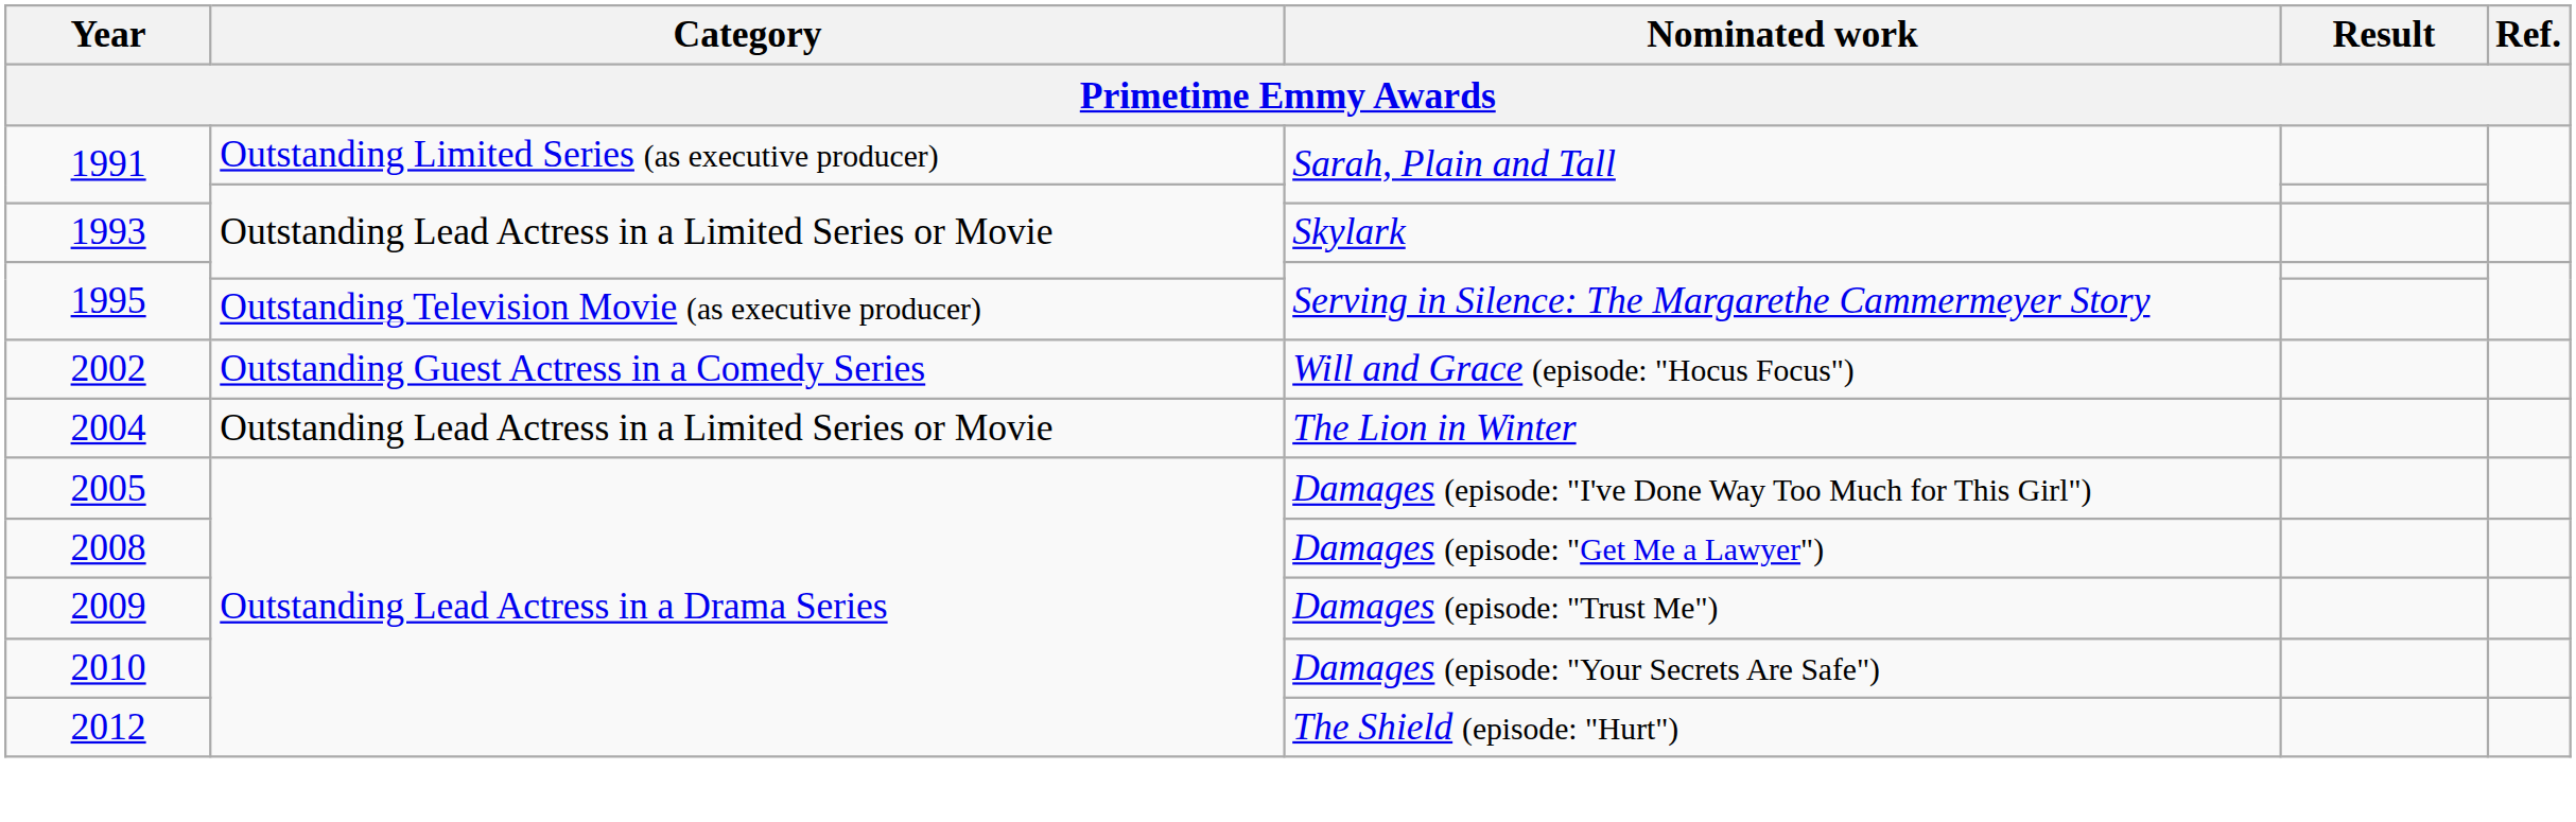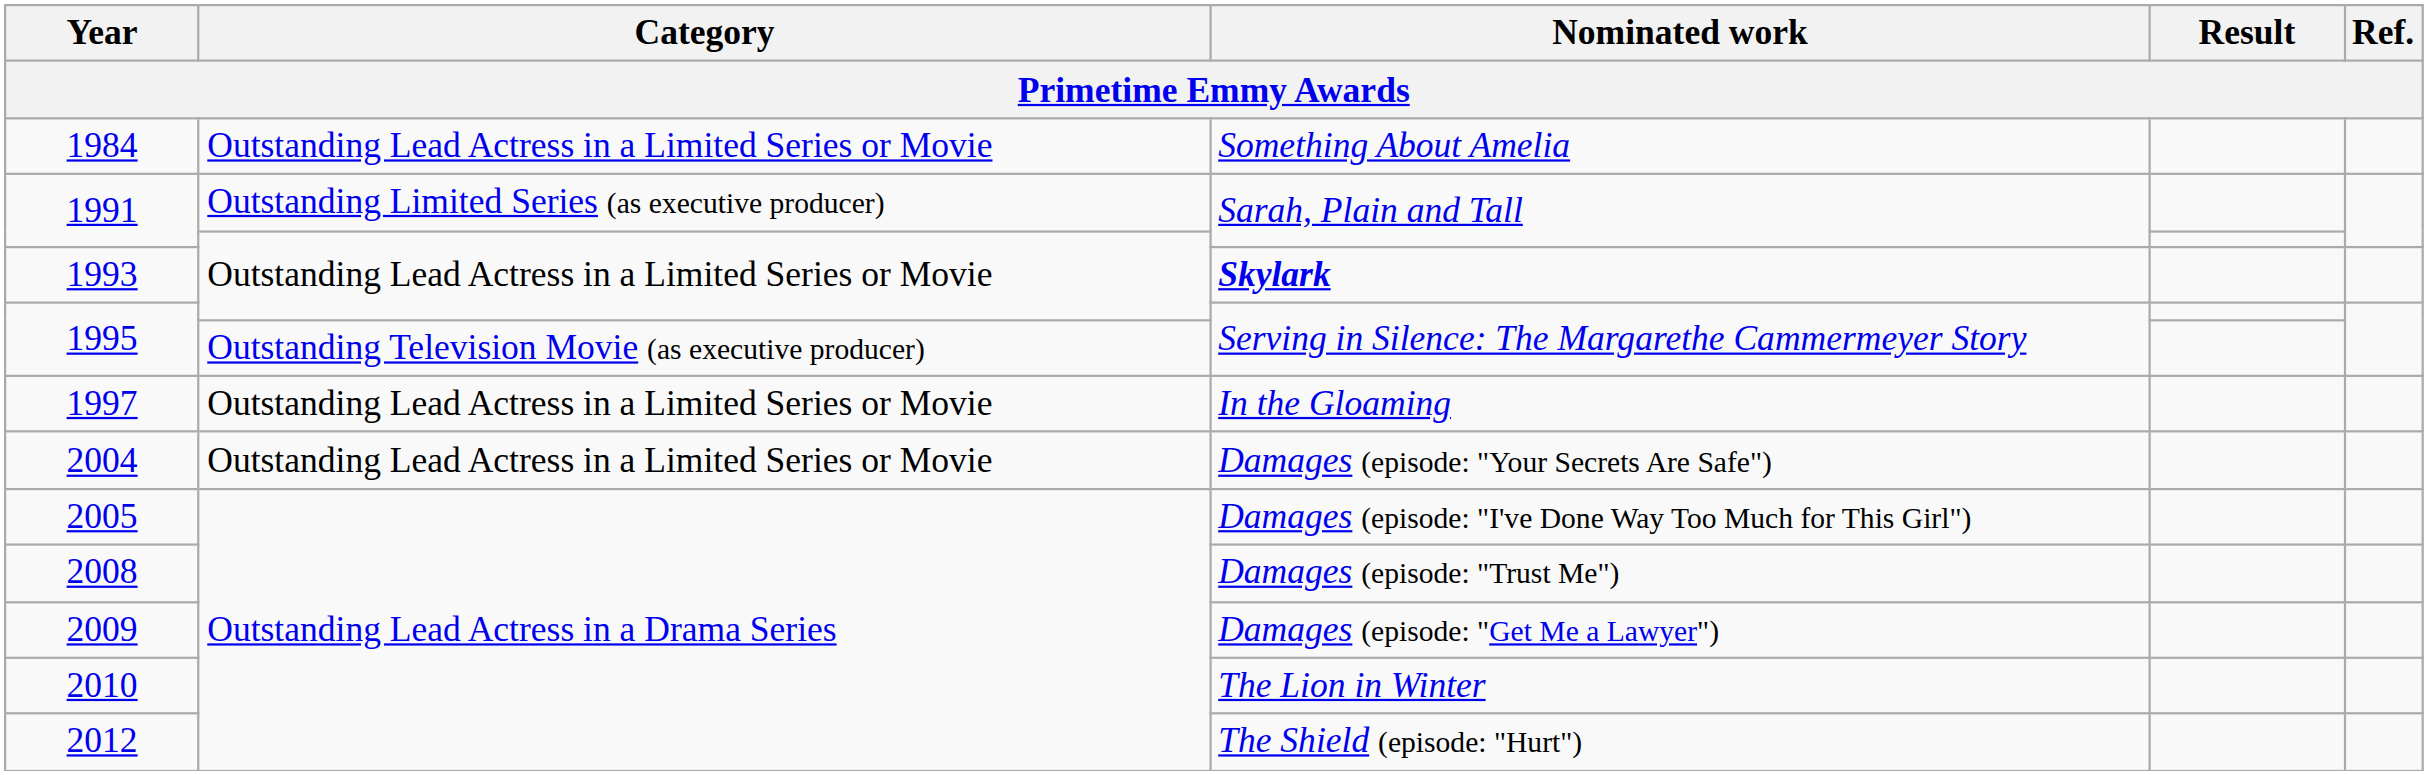 <table class=wikitable>
 <tr>
 <th scope="col" style="width:5em;">Year</th>
 <th scope="col" style="width:28em;">Category</th>
 <th scope="col" style="width:26em;">Nominated work</th>
 <th scope="col" style="width:5em;">Result</th>
 <th>Ref.</th>
 </tr>
 <tr>
 <th colspan=5><a href='#'>Primetime Emmy Awards</a></th>
+</tr>
+<tr>
+<td style="text-align:center;"><a href='#'>1984</a></td>
+<td><a href='#'>Outstanding Lead Actress in a Limited Series or Movie</a></td>
+<td><em><a href='#'>Something About Amelia</a></em></td>
+<td></td>
+<td style="text-align:center;"></td>
 </tr>
 <tr>
 <td rowspan="2" style="text-align:center;"><a href='#'>1991</a></td>
 <td><a href='#'>Outstanding Limited Series</a> <small>(as executive producer)</small></td>
 <td rowspan=2><em><a href='#'>Sarah, Plain and Tall</a></em></td>
 <td></td>
 <td style="text-align:center;", rowspan=2></td>
 </tr>
 <tr>
 <td rowspan=3>Outstanding Lead Actress in a Limited Series or Movie</td>
 <td></td>
 </tr>
 <tr>
 <td style="text-align:center;"><a href='#'>1993</a></td>
-<td><em><a href='#'>Skylark</a></em></td>
+<td><strong><em><a href='#'>Skylark</a></em></strong></td>
 <td></td>
 <td style="text-align:center;"></td>
 </tr>
 <tr>
 <td rowspan="2" style="text-align:center;"><a href='#'>1995</a></td>
 <td rowspan=2><em><a href='#'>Serving in Silence: The Margarethe Cammermeyer Story</a></em></td>
 <td></td>
 <td style="text-align:center;", rowspan=2></td>
 </tr>
 <tr>
 <td><a href='#'>Outstanding Television Movie</a> <small>(as executive producer)</small></td>
 <td></td>
 </tr>
 <tr>
-<td style="text-align:center;"><a href='#'>2002</a></td>
-<td><a href='#'>Outstanding Guest Actress in a Comedy Series</a></td>
-<td><em><a href='#'>Will and Grace</a></em> <small> (episode: "Hocus Focus") </small></td>
+<td style="text-align:center;"><a href='#'>1997</a></td>
+<td>Outstanding Lead Actress in a Limited Series or Movie</td>
+<td><em><a href='#'>In the Gloaming</a></em></td>
 <td></td>
 <td style="text-align:center;"></td>
 </tr>
 <tr>
 <td style="text-align:center;"><a href='#'>2004</a></td>
 <td>Outstanding Lead Actress in a Limited Series or Movie</td>
-<td><em><a href='#'>The Lion in Winter</a></em></td>
+<td><em><a href='#'>Damages</a></em> <small> (episode: "Your Secrets Are Safe") </small></td>
 <td></td>
 <td style="text-align:center;"></td>
 </tr>
 <tr>
 <td style="text-align:center;"><a href='#'>2005</a></td>
 <td rowspan=5><a href='#'>Outstanding Lead Actress in a Drama Series</a></td>
 <td><em><a href='#'>Damages</a></em> <small> (episode: "I've Done Way Too Much for This Girl") </small></td>
 <td></td>
 <td style="text-align:center;"></td>
 </tr>
 <tr>
 <td style="text-align:center;"><a href='#'>2008</a></td>
+<td><em><a href='#'>Damages</a></em> <small> (episode: "Trust Me") </small></td>
+<td></td>
+<td style="text-align:center;"></td>
+</tr>
+<tr>
+<td style="text-align:center;"><a href='#'>2009</a></td>
 <td><em><a href='#'>Damages</a></em> <small> (episode: "<a href='#'>Get Me a Lawyer</a>") </small></td>
 <td></td>
 <td style="text-align:center;"></td>
 </tr>
 <tr>
-<td style="text-align:center;"><a href='#'>2009</a></td>
-<td><em><a href='#'>Damages</a></em> <small> (episode: "Trust Me") </small></td>
-<td></td>
-<td style="text-align:center;"></td>
-</tr>
-<tr>
 <td style="text-align:center;"><a href='#'>2010</a></td>
-<td><em><a href='#'>Damages</a></em> <small> (episode: "Your Secrets Are Safe") </small></td>
+<td><em><a href='#'>The Lion in Winter</a></em></td>
 <td></td>
 <td style="text-align:center;"></td>
 </tr>
 <tr>
 <td style="text-align:center;"><a href='#'>2012</a></td>
 <td><em><a href='#'>The Shield</a></em> <small> (episode: "Hurt") </small></td>
 <td></td>
 <td style="text-align:center;"></td>
 </tr>
 </table>
